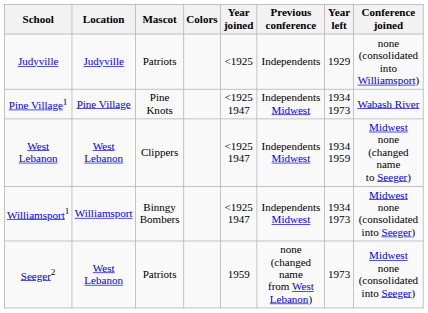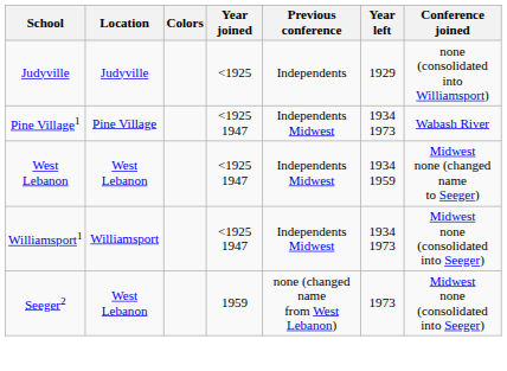 <table class="wikitable" style="text-align:center;">
 <tr>
 <th>School</th>
 <th>Location</th>
-<th>Mascot</th>
 <th>Colors</th>
 <th>Year joined</th>
 <th>Previous conference</th>
 <th>Year left</th>
 <th>Conference joined</th>
 </tr>
 <tr>
 <td><a href='#'>Judyville</a></td>
 <td><a href='#'>Judyville</a></td>
-<td>Patriots</td>
 <td> </td>
 <td><1925</td>
 <td>Independents</td>
 <td>1929</td>
 <td>none (consolidated<br>into <a href='#'>Williamsport</a>)</td>
 </tr>
 <tr>
 <td><a href='#'>Pine Village</a><sup>1</sup></td>
 <td><a href='#'>Pine Village</a></td>
-<td>Pine Knots</td>
 <td> </td>
 <td><1925<br>1947</td>
 <td>Independents<br><a href='#'>Midwest</a></td>
 <td>1934<br>1973</td>
 <td><a href='#'>Wabash River</a></td>
 </tr>
 <tr>
 <td><a href='#'>West Lebanon</a></td>
 <td><a href='#'>West Lebanon</a></td>
-<td>Clippers</td>
 <td> </td>
 <td><1925<br>1947</td>
 <td>Independents<br><a href='#'>Midwest</a></td>
 <td>1934<br>1959</td>
 <td><a href='#'>Midwest</a><br>none (changed name<br>to <a href='#'>Seeger</a>)</td>
 </tr>
 <tr>
 <td><a href='#'>Williamsport</a><sup>1</sup></td>
 <td><a href='#'>Williamsport</a></td>
-<td>Binngy Bombers</td>
 <td> </td>
 <td><1925<br>1947</td>
 <td>Independents<br><a href='#'>Midwest</a></td>
 <td>1934<br>1973</td>
 <td><a href='#'>Midwest</a><br>none (consolidated<br>into <a href='#'>Seeger</a>)</td>
 </tr>
 <tr>
 <td><a href='#'>Seeger</a><sup>2</sup></td>
 <td><a href='#'>West Lebanon</a></td>
-<td>Patriots</td>
 <td>  </td>
 <td>1959</td>
 <td>none (changed name<br>from <a href='#'>West Lebanon</a>)</td>
 <td>1973</td>
 <td><a href='#'>Midwest</a><br>none (consolidated<br>into <a href='#'>Seeger</a>)</td>
 </tr>
 </table>
